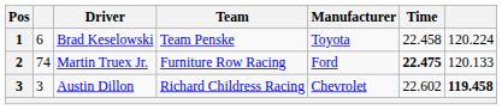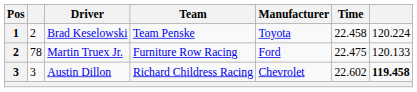 <table class="wikitable" style="font-size:95%">
 <tr>
 <th>Pos</th>
 <th></th>
 <th>Driver</th>
 <th>Team</th>
 <th>Manufacturer</th>
 <th>Time</th>
 <th></th>
 </tr>
 <tr>
 <th>1</th>
-<td>6</td>
+<td>2</td>
 <td><a href='#'>Brad Keselowski</a></td>
 <td><a href='#'>Team Penske</a></td>
 <td><a href='#'>Toyota</a></td>
 <td>22.458</td>
 <td>120.224</td>
 </tr>
 <tr>
 <th>2</th>
-<td>74</td>
+<td>78</td>
 <td><a href='#'>Martin Truex Jr.</a></td>
 <td><a href='#'>Furniture Row Racing</a></td>
 <td><a href='#'>Ford</a></td>
-<td><strong>22.475</strong></td>
+<td>22.475</td>
 <td>120.133</td>
 </tr>
 <tr>
 <th>3</th>
 <td>3</td>
 <td><a href='#'>Austin Dillon</a></td>
 <td><a href='#'>Richard Childress Racing</a></td>
 <td><a href='#'>Chevrolet</a></td>
 <td>22.602</td>
 <td><strong>119.458</strong></td>
 </tr>
 <tr>
 <th colspan="7"></th>
 </tr>
 </table>
